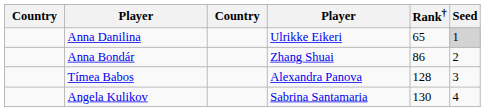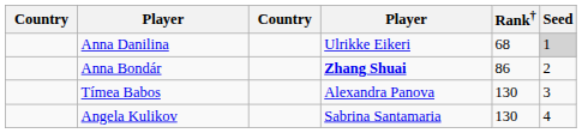 <table class="sortable wikitable">
 <tr>
 <th width="70">Country</th>
 <th width="175">Player</th>
 <th width="70">Country</th>
 <th width="175">Player</th>
 <th>Rank<sup>†</sup></th>
 <th>Seed</th>
 </tr>
 <tr>
 <td></td>
 <td><a href='#'>Anna Danilina</a></td>
 <td></td>
 <td><a href='#'>Ulrikke Eikeri</a></td>
-<td>65</td>
+<td>68</td>
 <td style="background: lightgrey;">1</td>
 </tr>
 <tr>
 <td></td>
 <td><a href='#'>Anna Bondár</a></td>
 <td></td>
-<td><a href='#'>Zhang Shuai</a></td>
+<td><strong><a href='#'>Zhang Shuai</a></strong></td>
 <td>86</td>
 <td>2</td>
 </tr>
 <tr>
 <td></td>
 <td><a href='#'>Tímea Babos</a></td>
 <td></td>
 <td><a href='#'>Alexandra Panova</a></td>
-<td>128</td>
+<td>130</td>
 <td>3</td>
 </tr>
 <tr>
 <td></td>
 <td><a href='#'>Angela Kulikov</a></td>
 <td></td>
 <td><a href='#'>Sabrina Santamaria</a></td>
 <td>130</td>
 <td>4</td>
 </tr>
 </table>
